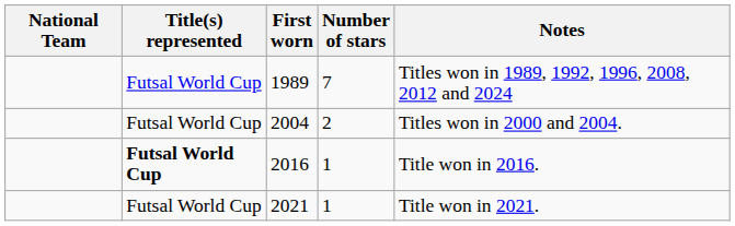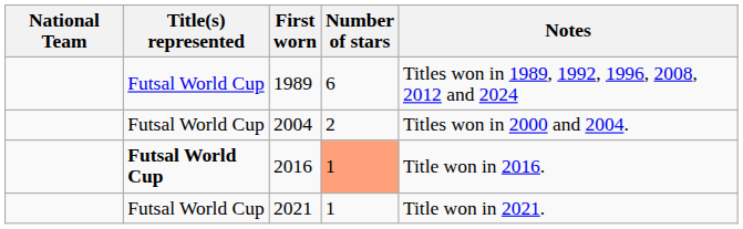 <table class="wikitable sortable">
 <tr>
 <th>National Team</th>
 <th>Title(s)<br>represented</th>
 <th>First<br>worn</th>
 <th>Number<br>of stars</th>
 <th class="unsortable">Notes</th>
 </tr>
 <tr>
 <td></td>
 <td><a href='#'>Futsal World Cup</a></td>
 <td>1989</td>
-<td>7</td>
+<td>6</td>
 <td>Titles won in <a href='#'>1989</a>, <a href='#'>1992</a>, <a href='#'>1996</a>, <a href='#'>2008</a>, <a href='#'>2012</a> and <a href='#'>2024</a></td>
 </tr>
 <tr ->
 <td></td>
 <td>Futsal World Cup</td>
 <td>2004</td>
 <td>2</td>
 <td>Titles won in <a href='#'>2000</a> and <a href='#'>2004</a>.</td>
 </tr>
 <tr ->
 <td></td>
 <td><strong>Futsal World Cup</strong></td>
 <td>2016</td>
-<td>1</td>
+<td style="background: lightsalmon;">1</td>
 <td>Title won in <a href='#'>2016</a>.</td>
 </tr>
 <tr ->
 <td></td>
 <td>Futsal World Cup</td>
 <td>2021</td>
 <td>1</td>
 <td>Title won in <a href='#'>2021</a>.</td>
 </tr>
 </table>
